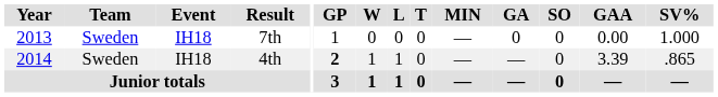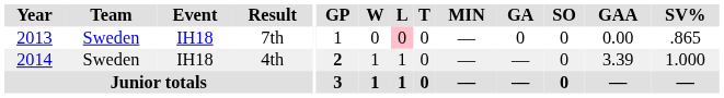 <table border="0" cellpadding="1" cellspacing="0" ID="Table3" style="text-align:center; width:40em">
 <tr ALIGN="center" bgcolor="#e0e0e0">
 <th>Year</th>
 <th>Team</th>
 <th>Event</th>
 <th>Result</th>
 <th rowspan="99" bgcolor="#ffffff"></th>
 <th>GP</th>
 <th>W</th>
 <th>L</th>
 <th>T</th>
 <th>MIN</th>
 <th>GA</th>
 <th>SO</th>
 <th>GAA</th>
 <th>SV%</th>
 </tr>
 <tr ALIGN="center">
 <td><a href='#'>2013</a></td>
 <td><a href='#'>Sweden</a></td>
 <td><a href='#'>IH18</a></td>
 <td>7th</td>
 <td>1</td>
 <td>0</td>
-<td>0</td>
+<td style="background: pink;">0</td>
 <td>0</td>
 <td>—</td>
 <td>0</td>
 <td>0</td>
 <td>0.00</td>
-<td>1.000</td>
+<td>.865</td>
 </tr>
 <tr ALIGN="center" bgcolor="#f0f0f0">
 <td><a href='#'>2014</a></td>
 <td>Sweden</td>
 <td>IH18</td>
 <td>4th</td>
 <td><strong>2</strong></td>
 <td>1</td>
 <td>1</td>
 <td>0</td>
 <td>—</td>
 <td>—</td>
 <td>0</td>
 <td>3.39</td>
-<td>.865</td>
+<td>1.000</td>
 </tr>
 <tr ALIGN="center" bgcolor="#e0e0e0">
 <th colspan=4>Junior totals</th>
 <th>3</th>
 <th>1</th>
 <th>1</th>
 <th>0</th>
 <th>—</th>
 <th>—</th>
 <th>0</th>
 <th>—</th>
 <th>—</th>
 </tr>
 </table>
